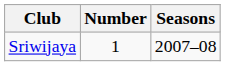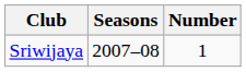 <table class="wikitable sortable">
 <tr>
 <th>Club</th>
+<th>Seasons</th>
 <th>Number</th>
-<th>Seasons</th>
 </tr>
 <tr>
 <td><a href='#'>Sriwijaya</a></td>
+<td>2007–08</td>
 <td style="text-align:center">1</td>
-<td>2007–08</td>
 </tr>
 </table>
